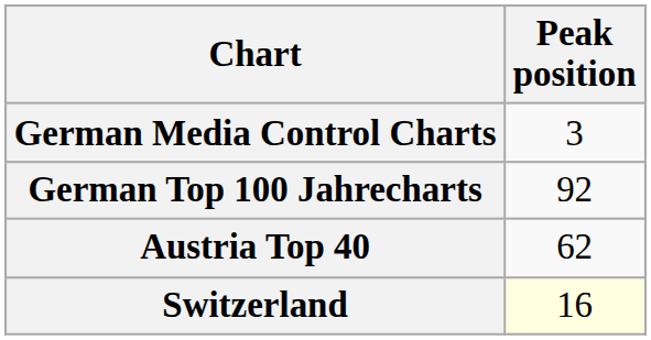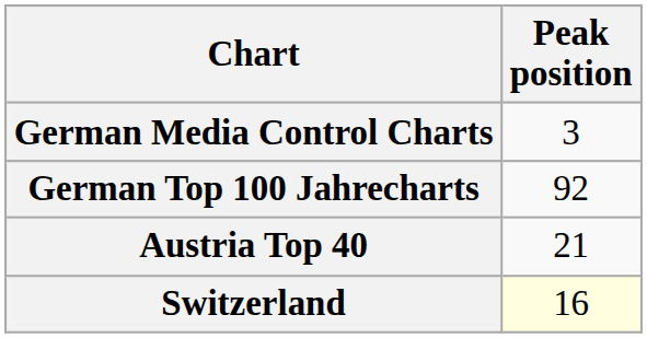 <table class="wikitable sortable plainrowheaders" style="text-align:center">
 <tr>
 <th scope="col">Chart</th>
 <th scope="col">Peak<br>position</th>
 </tr>
 <tr>
 <th scope="row">German Media Control Charts</th>
 <td>3</td>
 </tr>
 <tr>
 <th scope="row">German Top 100 Jahrecharts</th>
 <td>92</td>
 </tr>
 <tr>
 <th scope="row">Austria Top 40</th>
-<td>62</td>
+<td>21</td>
 </tr>
 <tr>
 <th scope="row">Switzerland</th>
 <td style="background: lightyellow;">16</td>
 </tr>
 </table>
